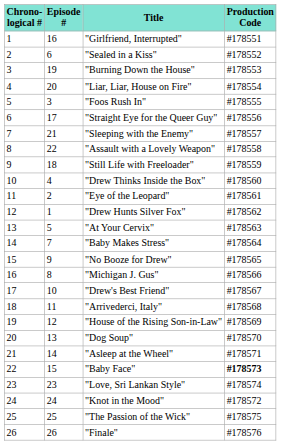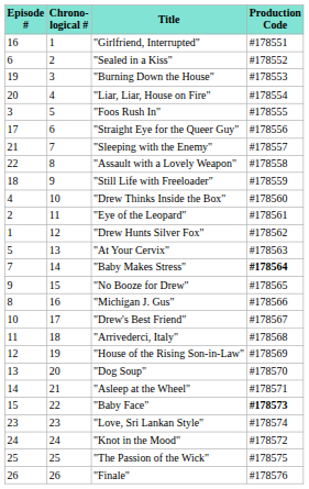 <table class="wikitable" style="background:#fff;">
 <tr>
+<th style="background:#81e3d4;">Episode<br>#</th>
 <th ! style="background:#81e3d4;">Chrono-<br>logical #</th>
-<th style="background:#81e3d4;">Episode<br>#</th>
 <th ! style="background:#81e3d4;">Title<br></th>
 <th ! style="background:#81e3d4;">Production<br>Code</th>
 </tr>
 <tr>
+<td>16</td>
 <td>1</td>
-<td>16</td>
 <td>"Girlfriend, Interrupted"</td>
 <td>#178551</td>
 </tr>
 <tr>
+<td>6</td>
 <td>2</td>
-<td>6</td>
 <td>"Sealed in a Kiss"</td>
 <td>#178552</td>
 </tr>
 <tr>
+<td>19</td>
 <td>3</td>
-<td>19</td>
 <td>"Burning Down the House"</td>
 <td>#178553</td>
 </tr>
 <tr>
+<td>20</td>
 <td>4</td>
-<td>20</td>
 <td>"Liar, Liar, House on Fire"</td>
 <td>#178554</td>
 </tr>
 <tr>
+<td>3</td>
 <td>5</td>
-<td>3</td>
 <td>"Foos Rush In"</td>
 <td>#178555</td>
 </tr>
 <tr>
+<td>17</td>
 <td>6</td>
-<td>17</td>
 <td>"Straight Eye for the Queer Guy"</td>
 <td>#178556</td>
 </tr>
 <tr>
+<td>21</td>
 <td>7</td>
-<td>21</td>
 <td>"Sleeping with the Enemy"</td>
 <td>#178557</td>
 </tr>
 <tr>
+<td>22</td>
 <td>8</td>
-<td>22</td>
 <td>"Assault with a Lovely Weapon"</td>
 <td>#178558</td>
 </tr>
 <tr>
+<td>18</td>
 <td>9</td>
-<td>18</td>
 <td>"Still Life with Freeloader"</td>
 <td>#178559</td>
 </tr>
 <tr>
+<td>4</td>
 <td>10</td>
-<td>4</td>
 <td>"Drew Thinks Inside the Box"</td>
 <td>#178560</td>
 </tr>
 <tr>
+<td>2</td>
 <td>11</td>
-<td>2</td>
 <td>"Eye of the Leopard"</td>
 <td>#178561</td>
 </tr>
 <tr>
+<td>1</td>
 <td>12</td>
-<td>1</td>
 <td>"Drew Hunts Silver Fox"</td>
 <td>#178562</td>
 </tr>
 <tr>
+<td>5</td>
 <td>13</td>
-<td>5</td>
 <td>"At Your Cervix"</td>
 <td>#178563</td>
 </tr>
 <tr>
+<td>7</td>
 <td>14</td>
-<td>7</td>
 <td>"Baby Makes Stress"</td>
-<td>#178564</td>
+<td><strong>#178564</strong></td>
 </tr>
 <tr>
+<td>9</td>
 <td>15</td>
-<td>9</td>
 <td>"No Booze for Drew"</td>
 <td>#178565</td>
 </tr>
 <tr>
+<td>8</td>
 <td>16</td>
-<td>8</td>
 <td>"Michigan J. Gus"</td>
 <td>#178566</td>
 </tr>
 <tr>
+<td>10</td>
 <td>17</td>
-<td>10</td>
 <td>"Drew's Best Friend"</td>
 <td>#178567</td>
 </tr>
 <tr>
+<td>11</td>
 <td>18</td>
-<td>11</td>
 <td>"Arrivederci, Italy"</td>
 <td>#178568</td>
 </tr>
 <tr>
+<td>12</td>
 <td>19</td>
-<td>12</td>
 <td>"House of the Rising Son-in-Law"</td>
 <td>#178569</td>
 </tr>
 <tr>
+<td>13</td>
 <td>20</td>
-<td>13</td>
 <td>"Dog Soup"</td>
 <td>#178570</td>
 </tr>
 <tr>
+<td>14</td>
 <td>21</td>
-<td>14</td>
 <td>"Asleep at the Wheel"</td>
 <td>#178571</td>
 </tr>
 <tr>
+<td>15</td>
 <td>22</td>
-<td>15</td>
 <td>"Baby Face"</td>
 <td><strong>#178573</strong></td>
 </tr>
 <tr>
 <td>23</td>
 <td>23</td>
 <td>"Love, Sri Lankan Style"</td>
 <td>#178574</td>
 </tr>
 <tr>
 <td>24</td>
 <td>24</td>
 <td>"Knot in the Mood"</td>
 <td>#178572</td>
 </tr>
 <tr>
 <td>25</td>
 <td>25</td>
 <td>"The Passion of the Wick"</td>
 <td>#178575</td>
 </tr>
 <tr>
 <td>26</td>
 <td>26</td>
 <td>"Finale"</td>
 <td>#178576</td>
 </tr>
 </table>
